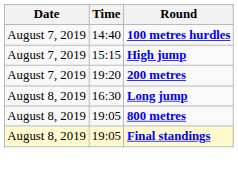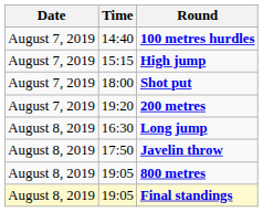 <table class="wikitable">
 <tr>
 <th>Date</th>
 <th>Time</th>
 <th>Round</th>
 </tr>
 <tr>
 <td>August 7, 2019</td>
 <td>14:40</td>
 <td><strong><a href='#'>100 metres hurdles</a></strong></td>
 </tr>
 <tr>
 <td>August 7, 2019</td>
 <td>15:15</td>
 <td><strong><a href='#'>High jump</a></strong></td>
 </tr>
 <tr>
 <td>August 7, 2019</td>
+<td>18:00</td>
+<td><strong><a href='#'>Shot put</a></strong></td>
+</tr>
+<tr>
+<td>August 7, 2019</td>
 <td>19:20</td>
 <td><strong><a href='#'>200 metres</a></strong></td>
 </tr>
 <tr>
 <td>August 8, 2019</td>
 <td>16:30</td>
 <td><strong><a href='#'>Long jump</a></strong></td>
+</tr>
+<tr>
+<td>August 8, 2019</td>
+<td>17:50</td>
+<td><strong><a href='#'>Javelin throw</a></strong></td>
 </tr>
 <tr>
 <td>August 8, 2019</td>
 <td>19:05</td>
 <td><strong><a href='#'>800 metres</a></strong></td>
 </tr>
 <tr style=background:lemonchiffon>
 <td>August 8, 2019</td>
 <td>19:05</td>
 <td><strong><a href='#'>Final standings</a></strong></td>
 </tr>
 </table>
